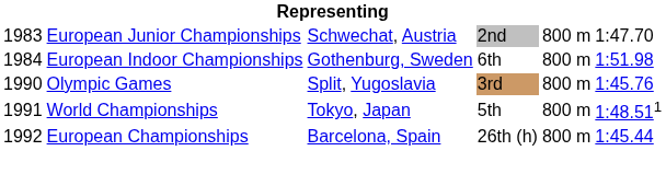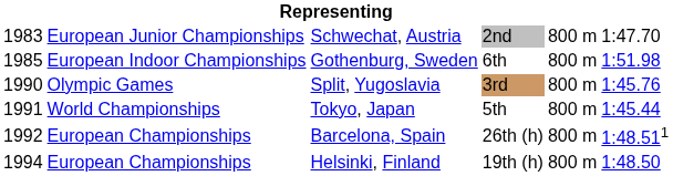 <table>
 <tr>
 <th colspan="6">Representing </th>
 </tr>
 <tr>
 <td>1983</td>
 <td><a href='#'>European Junior Championships</a></td>
 <td><a href='#'>Schwechat</a>, <a href='#'>Austria</a></td>
 <td bgcolor="silver">2nd</td>
 <td>800 m</td>
 <td>1:47.70</td>
 </tr>
 <tr>
-<td>1984</td>
+<td>1985</td>
 <td><a href='#'>European Indoor Championships</a></td>
 <td><a href='#'>Gothenburg, Sweden</a></td>
 <td>6th</td>
 <td>800 m</td>
 <td><a href='#'>1:51.98</a></td>
 </tr>
 <tr>
 <td>1990</td>
 <td><a href='#'>Olympic Games</a></td>
 <td><a href='#'>Split</a>, <a href='#'>Yugoslavia</a></td>
 <td bgcolor="cc9966">3rd</td>
 <td>800 m</td>
 <td><a href='#'>1:45.76</a></td>
 </tr>
 <tr>
 <td>1991</td>
 <td><a href='#'>World Championships</a></td>
 <td><a href='#'>Tokyo</a>, <a href='#'>Japan</a></td>
 <td>5th</td>
 <td>800 m</td>
-<td><a href='#'>1:48.51</a><sup>1</sup></td>
+<td><a href='#'>1:45.44</a></td>
 </tr>
 <tr>
 <td>1992</td>
 <td><a href='#'>European Championships</a></td>
 <td><a href='#'>Barcelona, Spain</a></td>
 <td>26th (h)</td>
 <td>800 m</td>
-<td><a href='#'>1:45.44</a></td>
+<td><a href='#'>1:48.51</a><sup>1</sup></td>
+</tr>
+<tr>
+<td>1994</td>
+<td><a href='#'>European Championships</a></td>
+<td><a href='#'>Helsinki</a>, <a href='#'>Finland</a></td>
+<td>19th (h)</td>
+<td>800 m</td>
+<td><a href='#'>1:48.50</a></td>
 </tr>
 </table>
